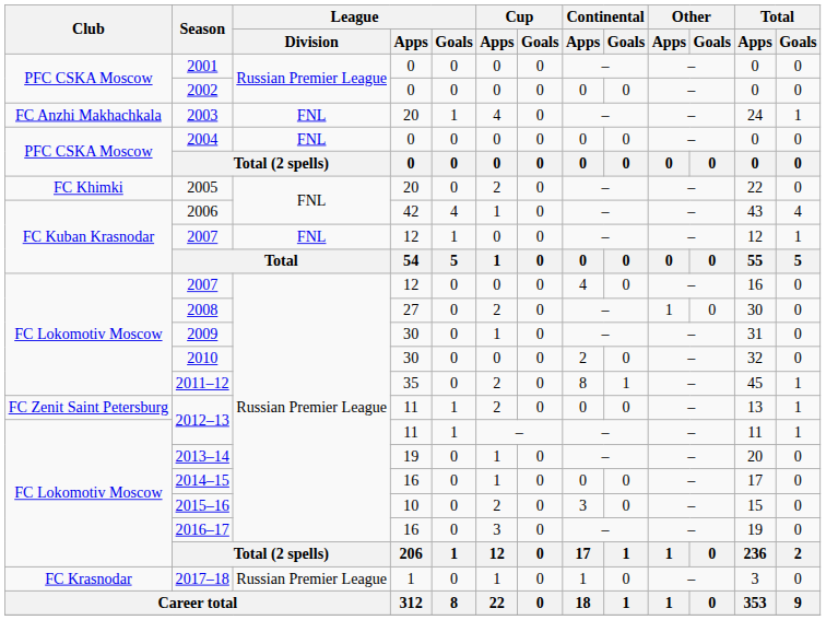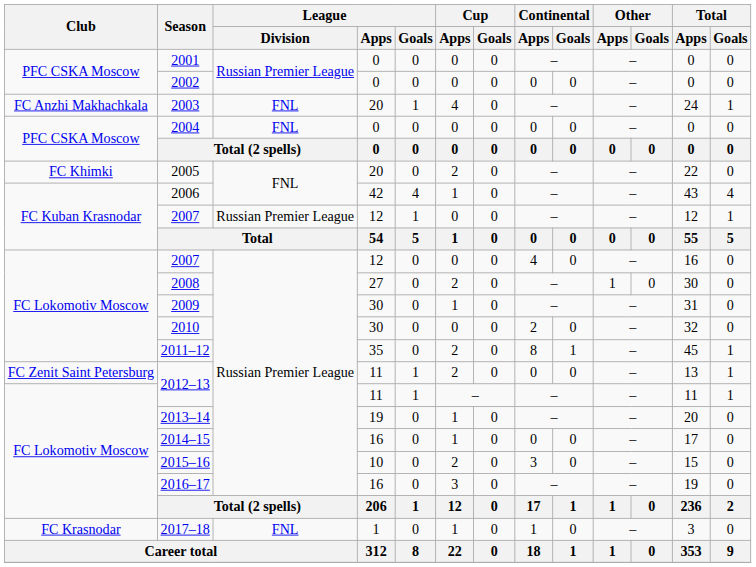 <table class="wikitable" style="text-align: center;">
 <tr>
 <th rowspan=2>Club</th>
 <th rowspan=2>Season</th>
 <th colspan=3>League</th>
 <th colspan=2>Cup</th>
 <th colspan=2>Continental</th>
 <th colspan=2>Other</th>
 <th colspan=2>Total</th>
 </tr>
 <tr>
 <th>Division</th>
 <th>Apps</th>
 <th>Goals</th>
 <th>Apps</th>
 <th>Goals</th>
 <th>Apps</th>
 <th>Goals</th>
 <th>Apps</th>
 <th>Goals</th>
 <th>Apps</th>
 <th>Goals</th>
 </tr>
 <tr>
 <td rowspan=2><a href='#'>PFC CSKA Moscow</a></td>
 <td><a href='#'>2001</a></td>
 <td rowspan=2><a href='#'>Russian Premier League</a></td>
 <td>0</td>
 <td>0</td>
 <td>0</td>
 <td>0</td>
 <td colspan=2>–</td>
 <td colspan=2>–</td>
 <td>0</td>
 <td>0</td>
 </tr>
 <tr>
 <td><a href='#'>2002</a></td>
 <td>0</td>
 <td>0</td>
 <td>0</td>
 <td>0</td>
 <td>0</td>
 <td>0</td>
 <td colspan=2>–</td>
 <td>0</td>
 <td>0</td>
 </tr>
 <tr>
 <td><a href='#'>FC Anzhi Makhachkala</a></td>
 <td><a href='#'>2003</a></td>
 <td><a href='#'>FNL</a></td>
 <td>20</td>
 <td>1</td>
 <td>4</td>
 <td>0</td>
 <td colspan=2>–</td>
 <td colspan=2>–</td>
 <td>24</td>
 <td>1</td>
 </tr>
 <tr>
 <td rowspan=2><a href='#'>PFC CSKA Moscow</a></td>
 <td><a href='#'>2004</a></td>
 <td><a href='#'>FNL</a></td>
 <td>0</td>
 <td>0</td>
 <td>0</td>
 <td>0</td>
 <td>0</td>
 <td>0</td>
 <td colspan=2>–</td>
 <td>0</td>
 <td>0</td>
 </tr>
 <tr>
 <th colspan=2>Total (2 spells)</th>
 <th>0</th>
 <th>0</th>
 <th>0</th>
 <th>0</th>
 <th>0</th>
 <th>0</th>
 <th>0</th>
 <th>0</th>
 <th>0</th>
 <th>0</th>
 </tr>
 <tr>
 <td><a href='#'>FC Khimki</a></td>
 <td>2005</td>
 <td rowspan=2>FNL</td>
 <td>20</td>
 <td>0</td>
 <td>2</td>
 <td>0</td>
 <td colspan=2>–</td>
 <td colspan=2>–</td>
 <td>22</td>
 <td>0</td>
 </tr>
 <tr>
 <td rowspan=3><a href='#'>FC Kuban Krasnodar</a></td>
 <td>2006</td>
 <td>42</td>
 <td>4</td>
 <td>1</td>
 <td>0</td>
 <td colspan=2>–</td>
 <td colspan=2>–</td>
 <td>43</td>
 <td>4</td>
 </tr>
 <tr>
 <td><a href='#'>2007</a></td>
-<td><a href='#'>FNL</a></td>
+<td>Russian Premier League</td>
 <td>12</td>
 <td>1</td>
 <td>0</td>
 <td>0</td>
 <td colspan=2>–</td>
 <td colspan=2>–</td>
 <td>12</td>
 <td>1</td>
 </tr>
 <tr>
 <th colspan=2>Total</th>
 <th>54</th>
 <th>5</th>
 <th>1</th>
 <th>0</th>
 <th>0</th>
 <th>0</th>
 <th>0</th>
 <th>0</th>
 <th>55</th>
 <th>5</th>
 </tr>
 <tr>
 <td rowspan=5><a href='#'>FC Lokomotiv Moscow</a></td>
 <td><a href='#'>2007</a></td>
 <td rowspan=11>Russian Premier League</td>
 <td>12</td>
 <td>0</td>
 <td>0</td>
 <td>0</td>
 <td>4</td>
 <td>0</td>
 <td colspan=2>–</td>
 <td>16</td>
 <td>0</td>
 </tr>
 <tr>
 <td><a href='#'>2008</a></td>
 <td>27</td>
 <td>0</td>
 <td>2</td>
 <td>0</td>
 <td colspan=2>–</td>
 <td>1</td>
 <td>0</td>
 <td>30</td>
 <td>0</td>
 </tr>
 <tr>
 <td><a href='#'>2009</a></td>
 <td>30</td>
 <td>0</td>
 <td>1</td>
 <td>0</td>
 <td colspan=2>–</td>
 <td colspan=2>–</td>
 <td>31</td>
 <td>0</td>
 </tr>
 <tr>
 <td><a href='#'>2010</a></td>
 <td>30</td>
 <td>0</td>
 <td>0</td>
 <td>0</td>
 <td>2</td>
 <td>0</td>
 <td colspan=2>–</td>
 <td>32</td>
 <td>0</td>
 </tr>
 <tr>
 <td><a href='#'>2011–12</a></td>
 <td>35</td>
 <td>0</td>
 <td>2</td>
 <td>0</td>
 <td>8</td>
 <td>1</td>
 <td colspan=2>–</td>
 <td>45</td>
 <td>1</td>
 </tr>
 <tr>
 <td><a href='#'>FC Zenit Saint Petersburg</a></td>
 <td rowspan=2><a href='#'>2012–13</a></td>
 <td>11</td>
 <td>1</td>
 <td>2</td>
 <td>0</td>
 <td>0</td>
 <td>0</td>
 <td colspan=2>–</td>
 <td>13</td>
 <td>1</td>
 </tr>
 <tr>
 <td rowspan=6><a href='#'>FC Lokomotiv Moscow</a></td>
 <td>11</td>
 <td>1</td>
 <td colspan=2>–</td>
 <td colspan=2>–</td>
 <td colspan=2>–</td>
 <td>11</td>
 <td>1</td>
 </tr>
 <tr>
 <td><a href='#'>2013–14</a></td>
 <td>19</td>
 <td>0</td>
 <td>1</td>
 <td>0</td>
 <td colspan=2>–</td>
 <td colspan=2>–</td>
 <td>20</td>
 <td>0</td>
 </tr>
 <tr>
 <td><a href='#'>2014–15</a></td>
 <td>16</td>
 <td>0</td>
 <td>1</td>
 <td>0</td>
 <td>0</td>
 <td>0</td>
 <td colspan=2>–</td>
 <td>17</td>
 <td>0</td>
 </tr>
 <tr>
 <td><a href='#'>2015–16</a></td>
 <td>10</td>
 <td>0</td>
 <td>2</td>
 <td>0</td>
 <td>3</td>
 <td>0</td>
 <td colspan=2>–</td>
 <td>15</td>
 <td>0</td>
 </tr>
 <tr>
 <td><a href='#'>2016–17</a></td>
 <td>16</td>
 <td>0</td>
 <td>3</td>
 <td>0</td>
 <td colspan=2>–</td>
 <td colspan=2>–</td>
 <td>19</td>
 <td>0</td>
 </tr>
 <tr>
 <th colspan=2>Total (2 spells)</th>
 <th>206</th>
 <th>1</th>
 <th>12</th>
 <th>0</th>
 <th>17</th>
 <th>1</th>
 <th>1</th>
 <th>0</th>
 <th>236</th>
 <th>2</th>
 </tr>
 <tr>
 <td><a href='#'>FC Krasnodar</a></td>
 <td><a href='#'>2017–18</a></td>
-<td>Russian Premier League</td>
+<td><a href='#'>FNL</a></td>
 <td>1</td>
 <td>0</td>
 <td>1</td>
 <td>0</td>
 <td>1</td>
 <td>0</td>
 <td colspan=2>–</td>
 <td>3</td>
 <td>0</td>
 </tr>
 <tr>
 <th colspan=3>Career total</th>
 <th>312</th>
 <th>8</th>
 <th>22</th>
 <th>0</th>
 <th>18</th>
 <th>1</th>
 <th>1</th>
 <th>0</th>
 <th>353</th>
 <th>9</th>
 </tr>
 <tr>
 </tr>
 </table>
